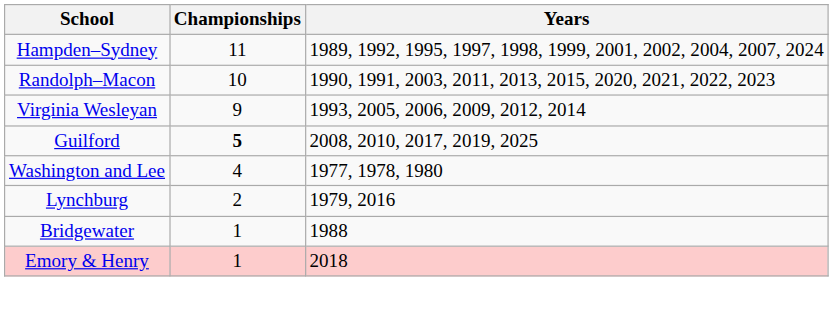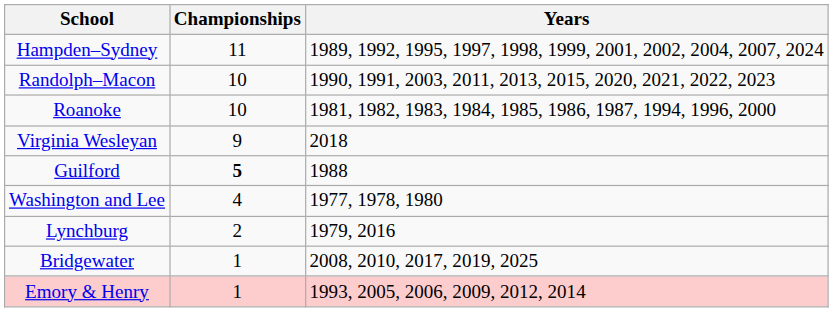 <table class="wikitable sortable" style="text-align:center;">
 <tr>
 <th>School</th>
 <th>Championships</th>
 <th class=unsortable>Years</th>
 </tr>
 <tr>
 <td><a href='#'>Hampden–Sydney</a></td>
 <td>11</td>
 <td align=left>1989, 1992, 1995, 1997, 1998, 1999, 2001, 2002, 2004, 2007, 2024</td>
 </tr>
 <tr>
 <td><a href='#'>Randolph–Macon</a></td>
 <td>10</td>
 <td align=left>1990, 1991, 2003, 2011, 2013, 2015, 2020, 2021, 2022, 2023</td>
 </tr>
 <tr>
+<td><a href='#'>Roanoke</a></td>
+<td>10</td>
+<td align=left>1981, 1982, 1983, 1984, 1985, 1986, 1987, 1994, 1996, 2000</td>
+</tr>
+<tr>
 <td><a href='#'>Virginia Wesleyan</a></td>
 <td>9</td>
-<td align=left>1993, 2005, 2006, 2009, 2012, 2014</td>
+<td align=left>2018</td>
 </tr>
 <tr>
 <td><a href='#'>Guilford</a></td>
 <td><strong>5</strong></td>
-<td align=left>2008, 2010, 2017, 2019, 2025</td>
+<td align=left>1988</td>
 </tr>
 <tr>
 <td><a href='#'>Washington and Lee</a></td>
 <td>4</td>
 <td align=left>1977, 1978, 1980</td>
 </tr>
 <tr>
 <td><a href='#'>Lynchburg</a></td>
 <td>2</td>
 <td align=left>1979, 2016</td>
 </tr>
 <tr>
 <td><a href='#'>Bridgewater</a></td>
 <td>1</td>
-<td align=left>1988</td>
+<td align=left>2008, 2010, 2017, 2019, 2025</td>
 </tr>
 <tr bgcolor=#fdcccc>
 <td><a href='#'>Emory & Henry</a></td>
 <td>1</td>
-<td align=left>2018</td>
+<td align=left>1993, 2005, 2006, 2009, 2012, 2014</td>
 </tr>
 </table>
